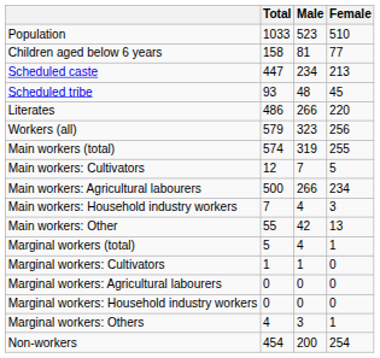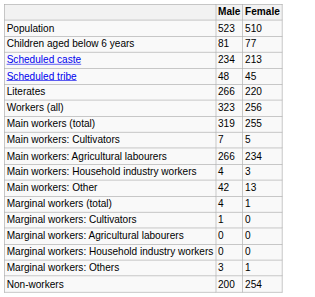 <table class="wikitable sortable">
 <tr>
 <th></th>
-<th>Total</th>
 <th>Male</th>
 <th>Female</th>
 </tr>
 <tr>
 <td>Population</td>
-<td>1033</td>
 <td>523</td>
 <td>510</td>
 </tr>
 <tr>
 <td>Children aged below 6 years</td>
-<td>158</td>
 <td>81</td>
 <td>77</td>
 </tr>
 <tr>
 <td><a href='#'>Scheduled caste</a></td>
-<td>447</td>
 <td>234</td>
 <td>213</td>
 </tr>
 <tr>
 <td><a href='#'>Scheduled tribe</a></td>
-<td>93</td>
 <td>48</td>
 <td>45</td>
 </tr>
 <tr>
 <td>Literates</td>
-<td>486</td>
 <td>266</td>
 <td>220</td>
 </tr>
 <tr>
 <td>Workers (all)</td>
-<td>579</td>
 <td>323</td>
 <td>256</td>
 </tr>
 <tr>
 <td>Main workers (total)</td>
-<td>574</td>
 <td>319</td>
 <td>255</td>
 </tr>
 <tr>
 <td>Main workers: Cultivators</td>
-<td>12</td>
 <td>7</td>
 <td>5</td>
 </tr>
 <tr>
 <td>Main workers: Agricultural labourers</td>
-<td>500</td>
 <td>266</td>
 <td>234</td>
 </tr>
 <tr>
 <td>Main workers: Household industry workers</td>
-<td>7</td>
 <td>4</td>
 <td>3</td>
 </tr>
 <tr>
 <td>Main workers: Other</td>
-<td>55</td>
 <td>42</td>
 <td>13</td>
 </tr>
 <tr>
 <td>Marginal workers (total)</td>
-<td>5</td>
 <td>4</td>
 <td>1</td>
 </tr>
 <tr>
 <td>Marginal workers: Cultivators</td>
-<td>1</td>
 <td>1</td>
 <td>0</td>
 </tr>
 <tr>
 <td>Marginal workers: Agricultural labourers</td>
 <td>0</td>
 <td>0</td>
-<td>0</td>
 </tr>
 <tr>
 <td>Marginal workers: Household industry workers</td>
 <td>0</td>
 <td>0</td>
-<td>0</td>
 </tr>
 <tr>
 <td>Marginal workers: Others</td>
-<td>4</td>
 <td>3</td>
 <td>1</td>
 </tr>
 <tr>
 <td>Non-workers</td>
-<td>454</td>
 <td>200</td>
 <td>254</td>
 </tr>
 </table>
